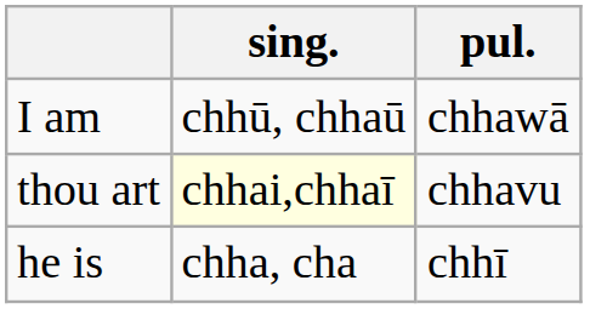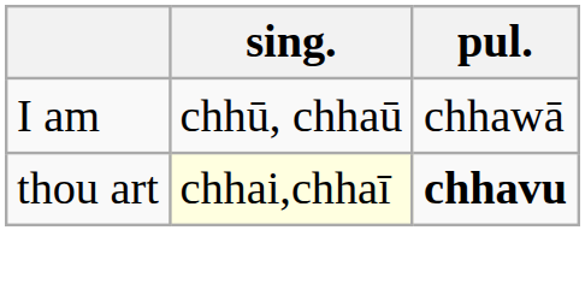 <table class="wikitable">
 <tr>
 <th></th>
 <th>sing.</th>
 <th>pul.</th>
 </tr>
 <tr>
 <td>I am</td>
 <td>chhū, chhaū</td>
 <td>chhawā</td>
 </tr>
 <tr>
 <td>thou art</td>
 <td style="background: lightyellow;">chhai,chhaī</td>
-<td>chhavu</td>
-</tr>
-<tr>
-<td>he is</td>
-<td>chha, cha</td>
-<td>chhī</td>
+<td><strong>chhavu</strong></td>
 </tr>
 </table>
